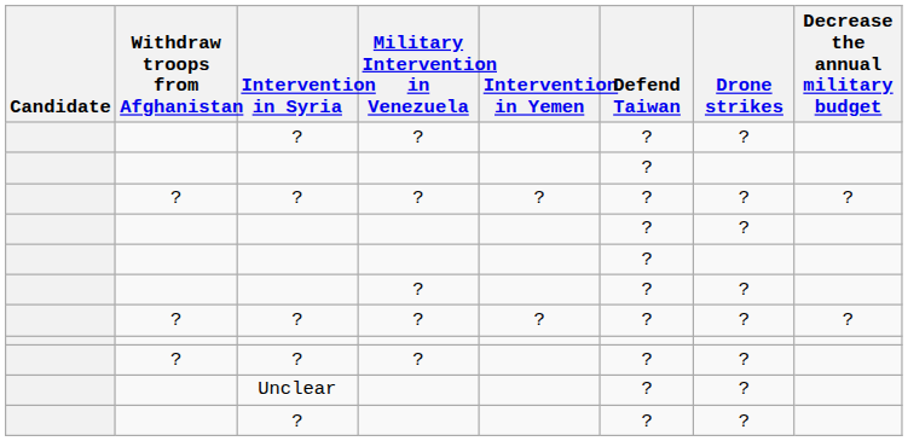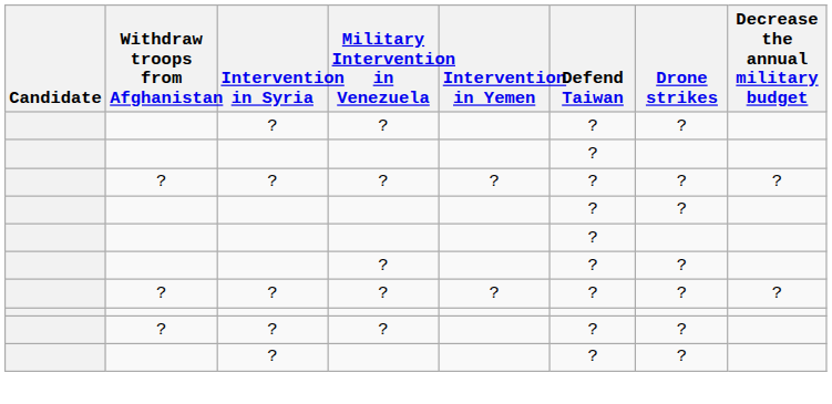 <table class="wikitable sortable" style=margin:auto;table-layout:fixed;text-align:center>
 <tr valign=bottom>
 <th>Candidate</th>
 <th style=max-width:6em>Withdraw troops from <a href='#'>Afghanistan</a></th>
 <th style=max-width:6em><a href='#'>Intervention in Syria</a></th>
 <th style=max-width:6em><a href='#'>Military Intervention in Venezuela</a></th>
 <th style=max-width:6em><a href='#'>Intervention in Yemen</a></th>
 <th style=max-width:6em>Defend <a href='#'>Taiwan</a></th>
 <th style=max-width:6em><a href='#'>Drone strikes</a></th>
 <th style=max-width:6em>Decrease the annual <a href='#'>military budget</a></th>
 </tr>
 <tr>
 <th></th>
 <td></td>
 <td>?</td>
 <td>?</td>
 <td></td>
 <td>?</td>
 <td>?</td>
 <td></td>
 </tr>
 <tr>
 <th></th>
 <td></td>
 <td></td>
 <td></td>
 <td></td>
 <td>?</td>
 <td></td>
 <td></td>
 </tr>
 <tr>
 <th></th>
 <td>?</td>
 <td>?</td>
 <td>?</td>
 <td>?</td>
 <td>?</td>
 <td>?</td>
 <td>?</td>
 </tr>
 <tr>
 <th></th>
 <td></td>
 <td></td>
 <td></td>
 <td></td>
 <td>?</td>
 <td>?</td>
 <td></td>
 </tr>
 <tr>
 <th></th>
 <td></td>
 <td></td>
 <td></td>
 <td></td>
 <td>?</td>
 <td></td>
 <td></td>
 </tr>
 <tr>
 <th></th>
 <td></td>
 <td></td>
 <td>?</td>
 <td></td>
 <td>?</td>
 <td>?</td>
 <td></td>
 </tr>
 <tr>
 <th></th>
 <td>?</td>
 <td>?</td>
 <td>?</td>
 <td>?</td>
 <td>?</td>
 <td>?</td>
 <td>?</td>
 </tr>
 <tr>
 <th></th>
 <td></td>
 <td></td>
 <td></td>
 <td></td>
 <td></td>
 <td></td>
 <td></td>
 </tr>
 <tr>
 <th></th>
 <td>?</td>
 <td>?</td>
 <td>?</td>
 <td></td>
 <td>?</td>
 <td>?</td>
 <td></td>
 </tr>
 <tr>
 <th></th>
 <td></td>
-<td>Unclear</td>
-<td></td>
-<td></td>
-<td>?</td>
-<td>?</td>
-<td></td>
-</tr>
-<tr>
-<th></th>
-<td></td>
 <td>?</td>
 <td></td>
 <td></td>
 <td>?</td>
 <td>?</td>
 <td></td>
 </tr>
 </table>
